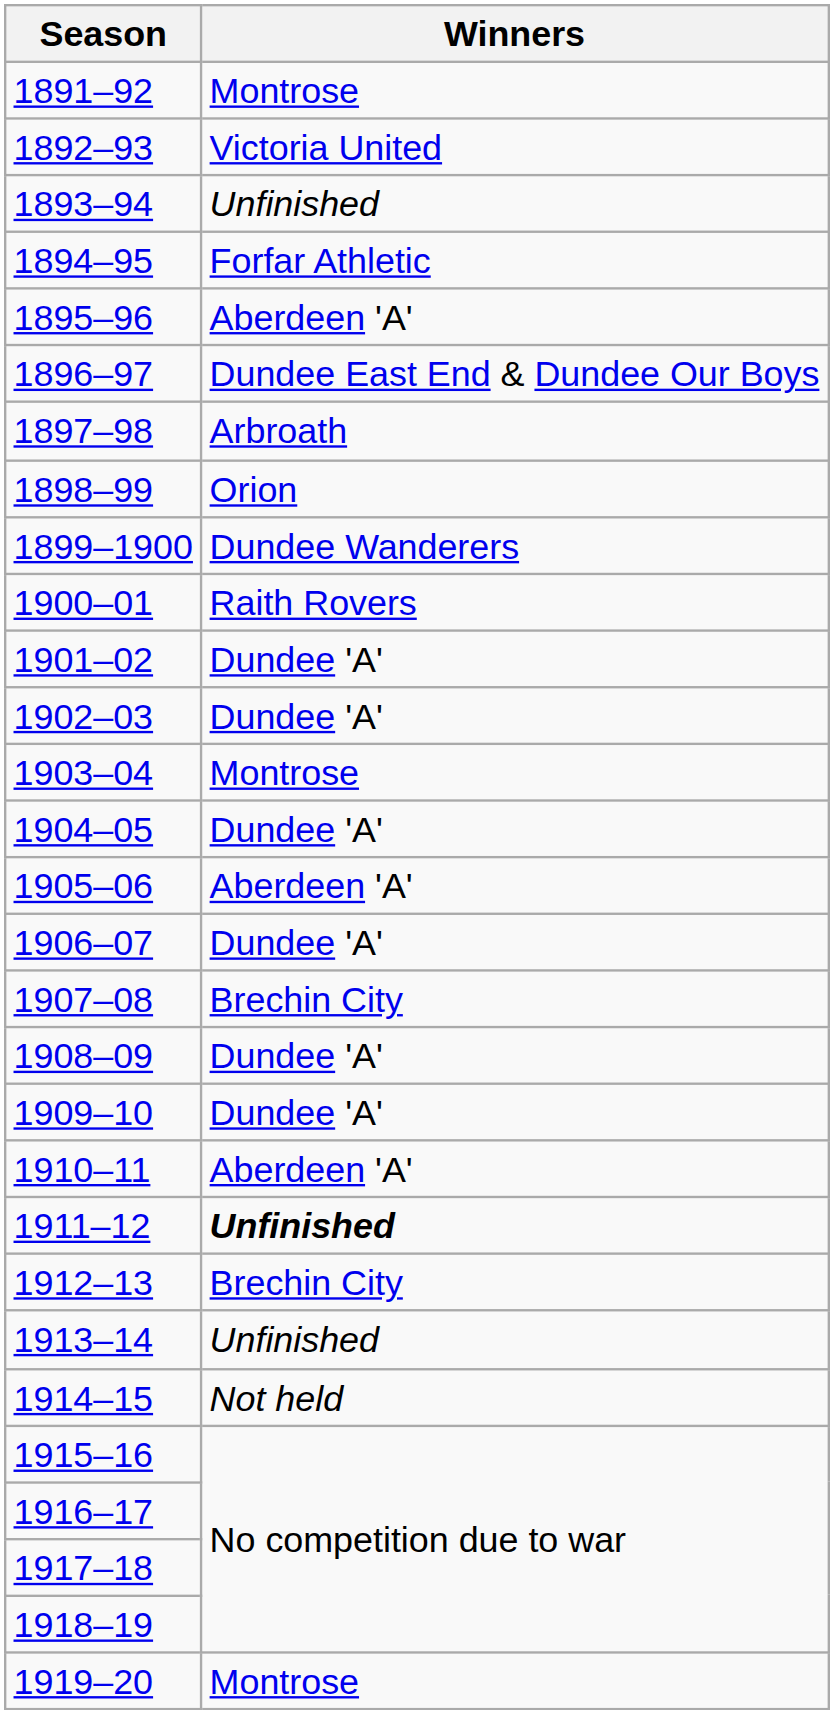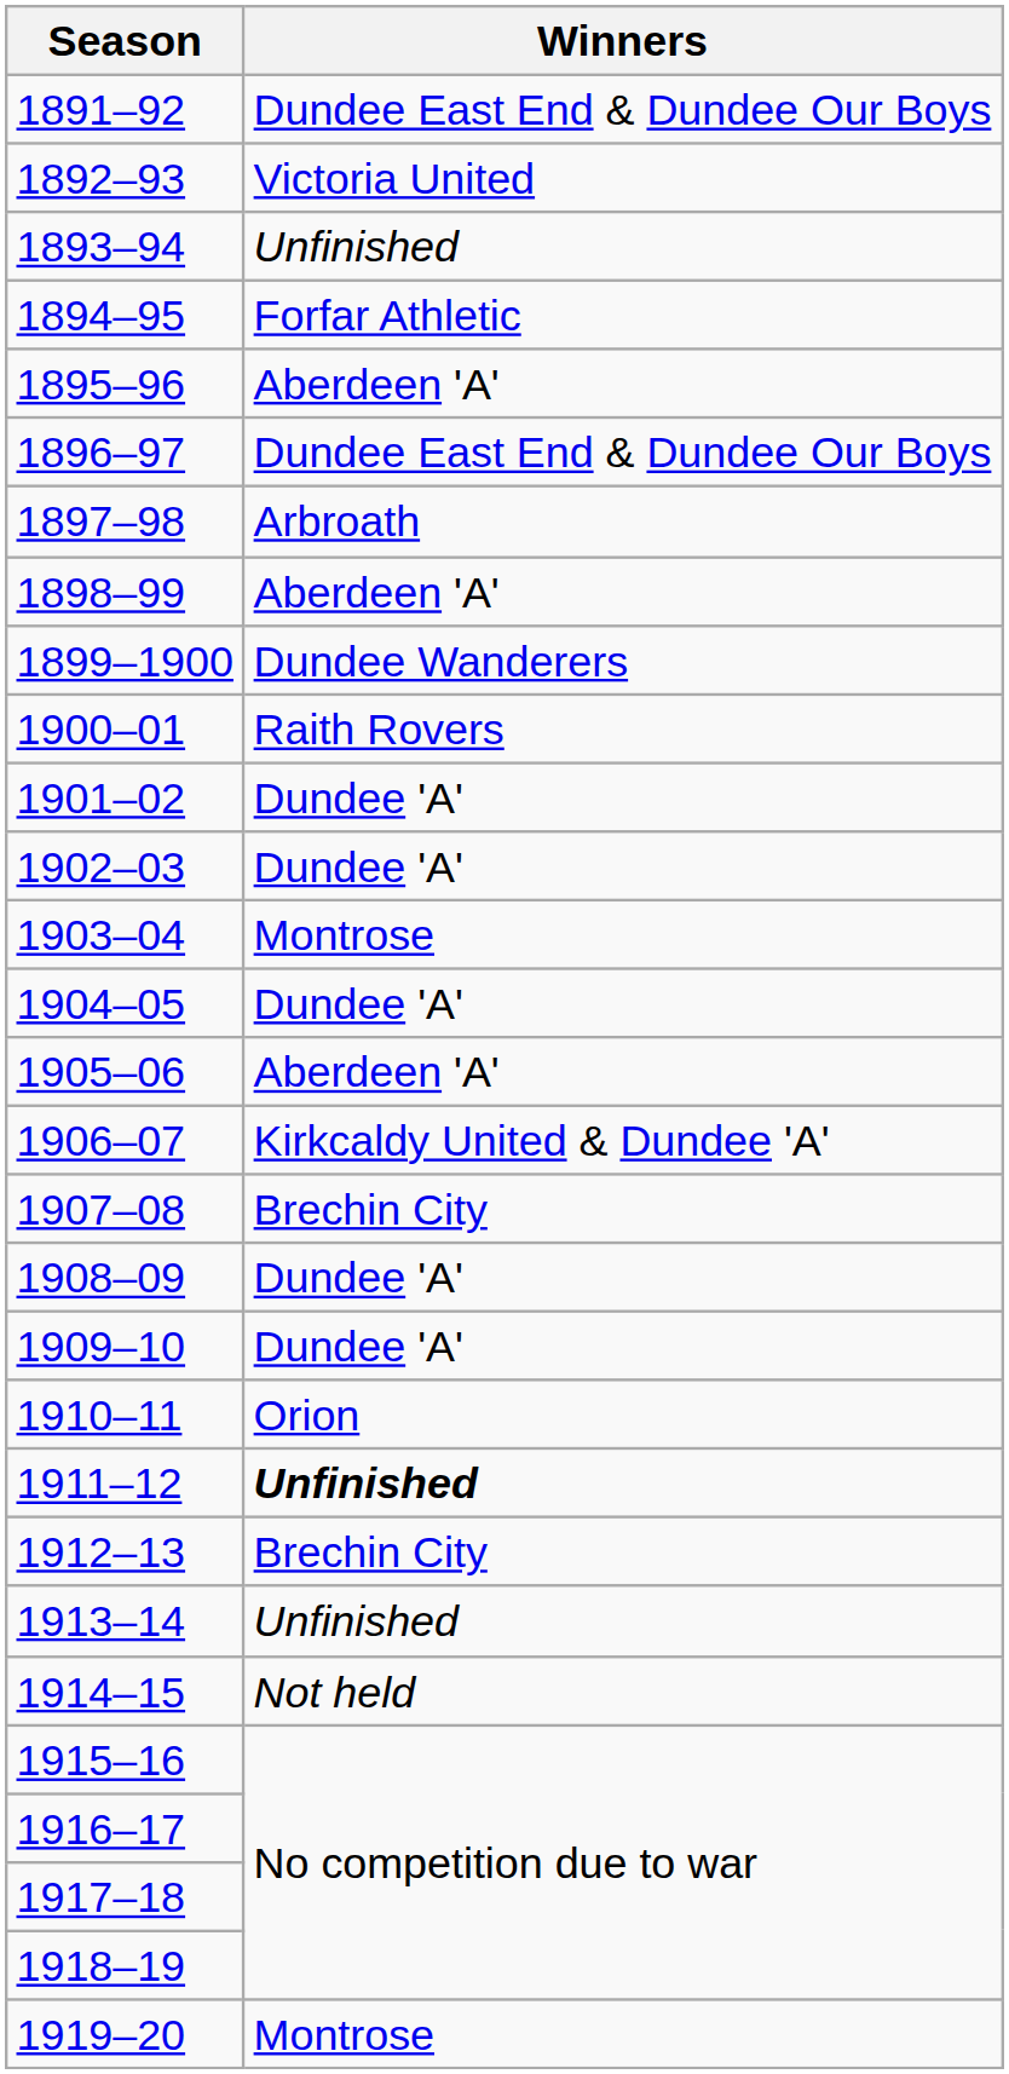 <table class="wikitable" style="font-size:95%">
 <tr>
 <th>Season</th>
 <th>Winners</th>
 </tr>
 <tr>
 <td><a href='#'>1891–92</a></td>
-<td><a href='#'>Montrose</a></td>
+<td><a href='#'>Dundee East End</a> & <a href='#'>Dundee Our Boys</a></td>
 </tr>
 <tr>
 <td><a href='#'>1892–93</a></td>
 <td><a href='#'>Victoria United</a></td>
 </tr>
 <tr>
 <td><a href='#'>1893–94</a></td>
 <td><em>Unfinished</em></td>
 </tr>
 <tr>
 <td><a href='#'>1894–95</a></td>
 <td><a href='#'>Forfar Athletic</a></td>
 </tr>
 <tr>
 <td><a href='#'>1895–96</a></td>
 <td><a href='#'>Aberdeen</a> 'A'</td>
 </tr>
 <tr>
 <td><a href='#'>1896–97</a></td>
 <td><a href='#'>Dundee East End</a> & <a href='#'>Dundee Our Boys</a></td>
 </tr>
 <tr>
 <td><a href='#'>1897–98</a></td>
 <td><a href='#'>Arbroath</a></td>
 </tr>
 <tr>
 <td><a href='#'>1898–99</a></td>
-<td><a href='#'>Orion</a></td>
+<td><a href='#'>Aberdeen</a> 'A'</td>
 </tr>
 <tr>
 <td><a href='#'>1899–1900</a></td>
 <td><a href='#'>Dundee Wanderers</a></td>
 </tr>
 <tr>
 <td><a href='#'>1900–01</a></td>
 <td><a href='#'>Raith Rovers</a></td>
 </tr>
 <tr>
 <td><a href='#'>1901–02</a></td>
 <td><a href='#'>Dundee</a> 'A'</td>
 </tr>
 <tr>
 <td><a href='#'>1902–03</a></td>
 <td><a href='#'>Dundee</a> 'A'</td>
 </tr>
 <tr>
 <td><a href='#'>1903–04</a></td>
 <td><a href='#'>Montrose</a></td>
 </tr>
 <tr>
 <td><a href='#'>1904–05</a></td>
 <td><a href='#'>Dundee</a> 'A'</td>
 </tr>
 <tr>
 <td><a href='#'>1905–06</a></td>
 <td><a href='#'>Aberdeen</a> 'A'</td>
 </tr>
 <tr>
 <td><a href='#'>1906–07</a></td>
-<td><a href='#'>Dundee</a> 'A'</td>
+<td><a href='#'>Kirkcaldy United</a> & <a href='#'>Dundee</a> 'A'</td>
 </tr>
 <tr>
 <td><a href='#'>1907–08</a></td>
 <td><a href='#'>Brechin City</a></td>
 </tr>
 <tr>
 <td><a href='#'>1908–09</a></td>
 <td><a href='#'>Dundee</a> 'A'</td>
 </tr>
 <tr>
 <td><a href='#'>1909–10</a></td>
 <td><a href='#'>Dundee</a> 'A'</td>
 </tr>
 <tr>
 <td><a href='#'>1910–11</a></td>
-<td><a href='#'>Aberdeen</a> 'A'</td>
+<td><a href='#'>Orion</a></td>
 </tr>
 <tr>
 <td><a href='#'>1911–12</a></td>
 <td><strong><em>Unfinished</em></strong></td>
 </tr>
 <tr>
 <td><a href='#'>1912–13</a></td>
 <td><a href='#'>Brechin City</a></td>
 </tr>
 <tr>
 <td><a href='#'>1913–14</a></td>
 <td><em>Unfinished</em></td>
 </tr>
 <tr>
 <td><a href='#'>1914–15</a></td>
 <td><em>Not held</em></td>
 </tr>
 <tr>
 <td><a href='#'>1915–16</a></td>
 <td rowspan="4">No competition due to war</td>
 </tr>
 <tr>
 <td><a href='#'>1916–17</a></td>
 </tr>
 <tr>
 <td><a href='#'>1917–18</a></td>
 </tr>
 <tr>
 <td><a href='#'>1918–19</a></td>
 </tr>
 <tr>
 <td><a href='#'>1919–20</a></td>
 <td><a href='#'>Montrose</a></td>
 </tr>
 </table>
